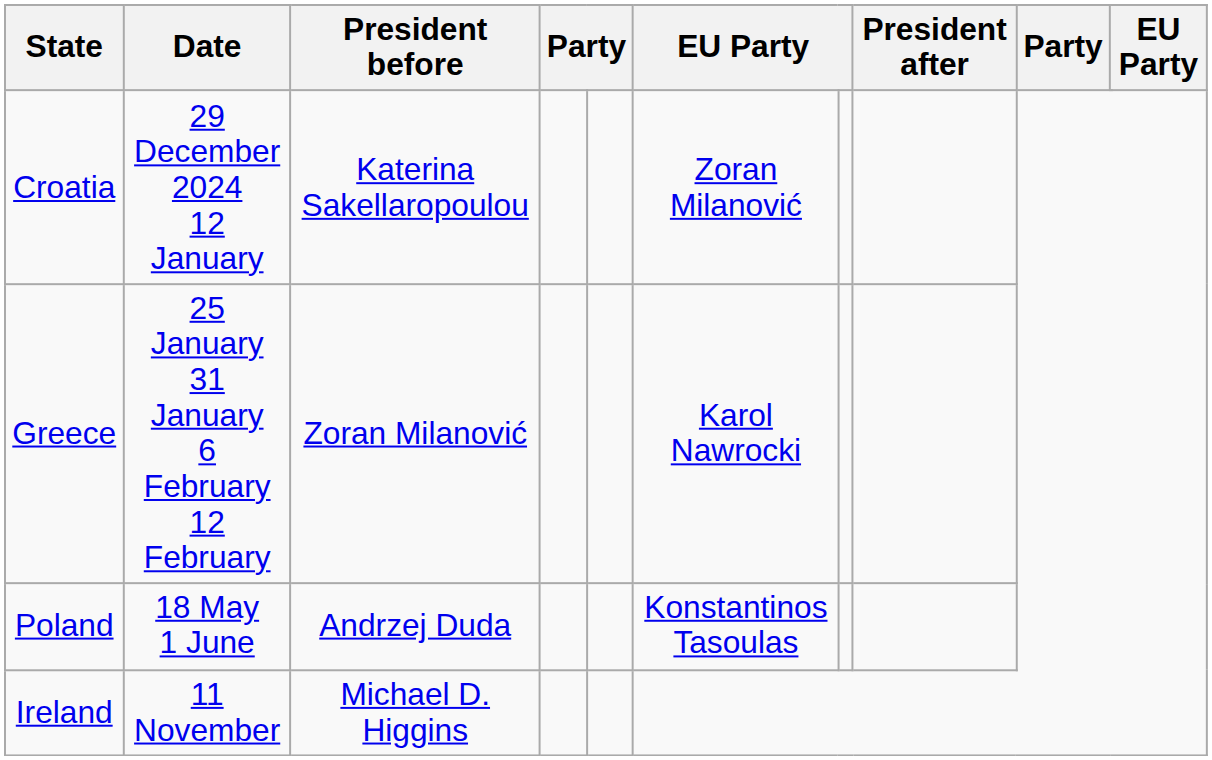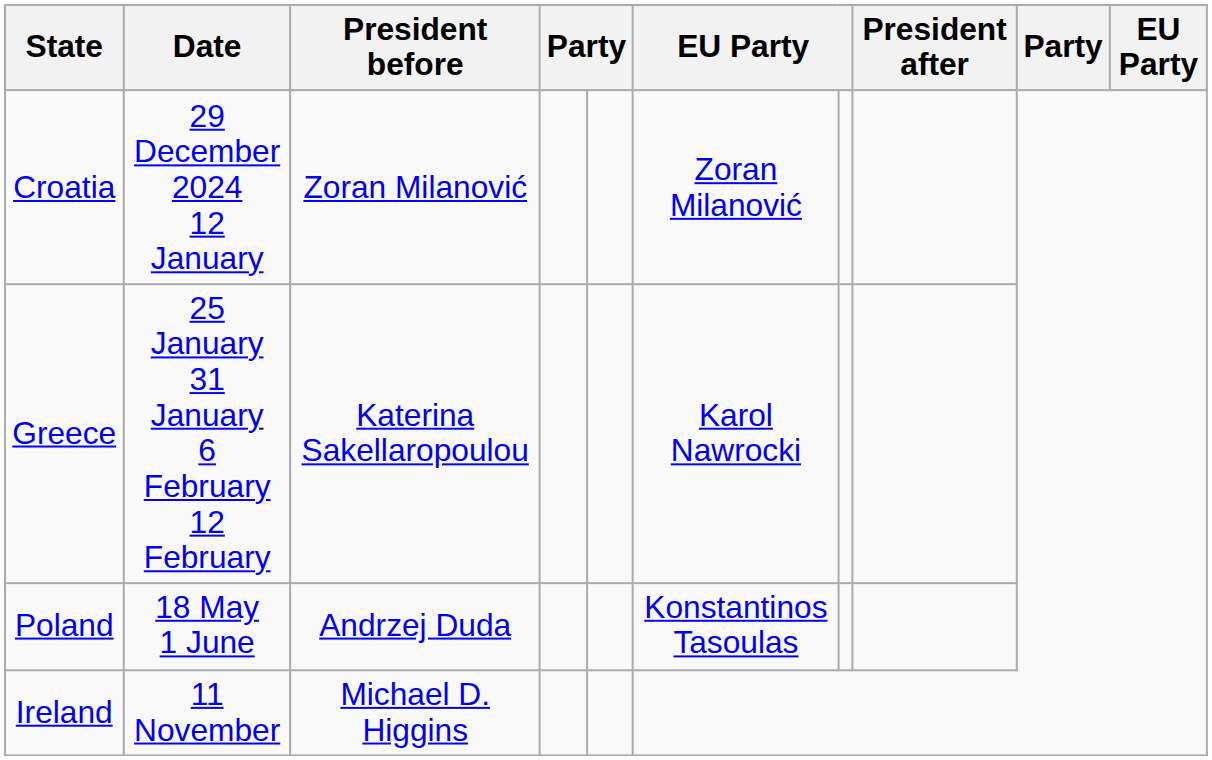 <table class="wikitable" style="text-align:center;">
 <tr>
 <th>State</th>
 <th>Date</th>
 <th>President before</th>
 <th colspan="2">Party</th>
 <th colspan="2">EU Party</th>
 <th>President after</th>
 <th colspan="2">Party</th>
 <th colspan="2">EU Party</th>
 </tr>
 <tr>
 <td><a href='#'>Croatia</a></td>
 <td><a href='#'>29 December 2024<br>12 January</a></td>
-<td><a href='#'>Katerina Sakellaropoulou</a></td>
+<td><a href='#'>Zoran Milanović</a></td>
 <td></td>
 <td></td>
 <td><a href='#'>Zoran Milanović</a></td>
 <td></td>
 <td></td>
 </tr>
 <tr>
 <td><a href='#'>Greece</a></td>
 <td><a href='#'>25 January<br>31 January<br>6 February<br>12 February</a></td>
-<td><a href='#'>Zoran Milanović</a></td>
+<td><a href='#'>Katerina Sakellaropoulou</a></td>
 <td></td>
 <td></td>
 <td><a href='#'>Karol Nawrocki</a></td>
 <td></td>
 <td></td>
 </tr>
 <tr>
 <td><a href='#'>Poland</a></td>
 <td><a href='#'>18 May<br>1 June</a></td>
 <td><a href='#'>Andrzej Duda</a></td>
 <td></td>
 <td></td>
 <td><a href='#'>Konstantinos Tasoulas</a></td>
 <td></td>
 <td></td>
 </tr>
 <tr>
 <td><a href='#'>Ireland</a></td>
 <td><a href='#'>11 November</a></td>
 <td><a href='#'>Michael D. Higgins</a></td>
 <td></td>
 <td></td>
 </tr>
 </table>
